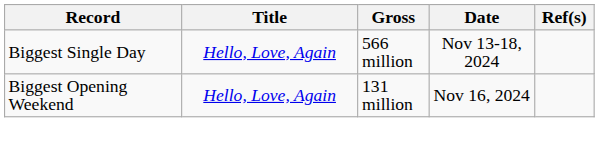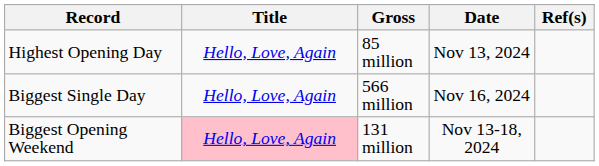 <table class="wikitable sortable" style="text-align:left; font-size:100%; line-height:16px; width:86%;">
 <tr>
 <th scope="col" style="width:25%;">Record</th>
 <th scope="col" style="width:25%;">Title</th>
 <th scope="col" style="width:10%;">Gross</th>
 <th scope="col" style="width:15%;">Date</th>
 <th scope="col" style="width:5%;">Ref(s)</th>
 </tr>
 <tr>
+<td>Highest Opening Day</td>
+<td style="text-align:center;"><em><a href='#'>Hello, Love, Again</a></em></td>
+<td>85 million</td>
+<td style="text-align:center;">Nov 13, 2024</td>
+<td style="text-align:center;"></td>
+</tr>
+<tr>
 <td>Biggest Single Day</td>
 <td style="text-align:center;"><em><a href='#'>Hello, Love, Again</a></em></td>
 <td>566 million</td>
-<td style="text-align:center;">Nov 13-18, 2024</td>
+<td style="text-align:center;">Nov 16, 2024</td>
 <td style="text-align:center;"></td>
 </tr>
 <tr>
 <td>Biggest Opening Weekend</td>
-<td style="text-align:center;"><em><a href='#'>Hello, Love, Again</a></em></td>
+<td style="background: pink; text-align:center;"><em><a href='#'>Hello, Love, Again</a></em></td>
 <td>131 million</td>
-<td style="text-align:center;">Nov 16, 2024</td>
+<td style="text-align:center;">Nov 13-18, 2024</td>
 <td style="text-align:center;"></td>
 </tr>
 </table>
